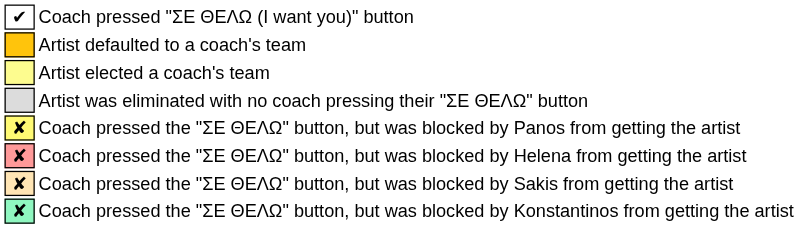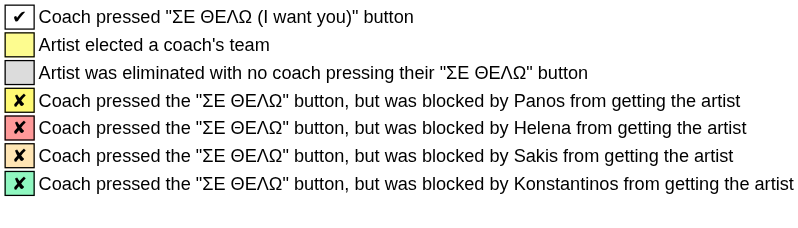 <table class="toccolours" style="font-size: 90%; white-space: nowrap">
 <tr>
 <td style="background:white; border:1px solid black"> ✔ </td>
 <td>Coach pressed "ΣΕ ΘΕΛΩ (I want you)" button</td>
-</tr>
-<tr>
-<td style="background:#ffc40c; border:1px solid black">    </td>
-<td>Artist defaulted to a coach's team</td>
 </tr>
 <tr>
 <td style="background:#fdfc8f; border:1px solid black">    </td>
 <td>Artist elected a coach's team</td>
 </tr>
 <tr>
 <td style="background:#dcdcdc; border:1px solid black">    </td>
 <td>Artist was eliminated with no coach pressing their "ΣΕ ΘΕΛΩ" button</td>
 </tr>
 <tr>
 <td style="background:#fffa73; border:1px solid black"> ✘ </td>
 <td>Coach pressed the "ΣΕ ΘΕΛΩ" button, but was blocked by Panos from getting the artist</td>
 </tr>
 <tr>
 <td style="background:#f99; border:1px solid black"> ✘ </td>
 <td>Coach pressed the "ΣΕ ΘΕΛΩ" button, but was blocked by Helena from getting the artist</td>
 </tr>
 <tr>
 <td style="background:#ffe5b4; border:1px solid black"> ✘ </td>
 <td>Coach pressed the "ΣΕ ΘΕΛΩ" button, but was blocked by Sakis from getting the artist</td>
 </tr>
 <tr>
 <td style="background:#8ff7c0; border:1px solid black"> ✘ </td>
 <td>Coach pressed the "ΣΕ ΘΕΛΩ" button, but was blocked by Konstantinos from getting the artist</td>
 </tr>
 </table>
